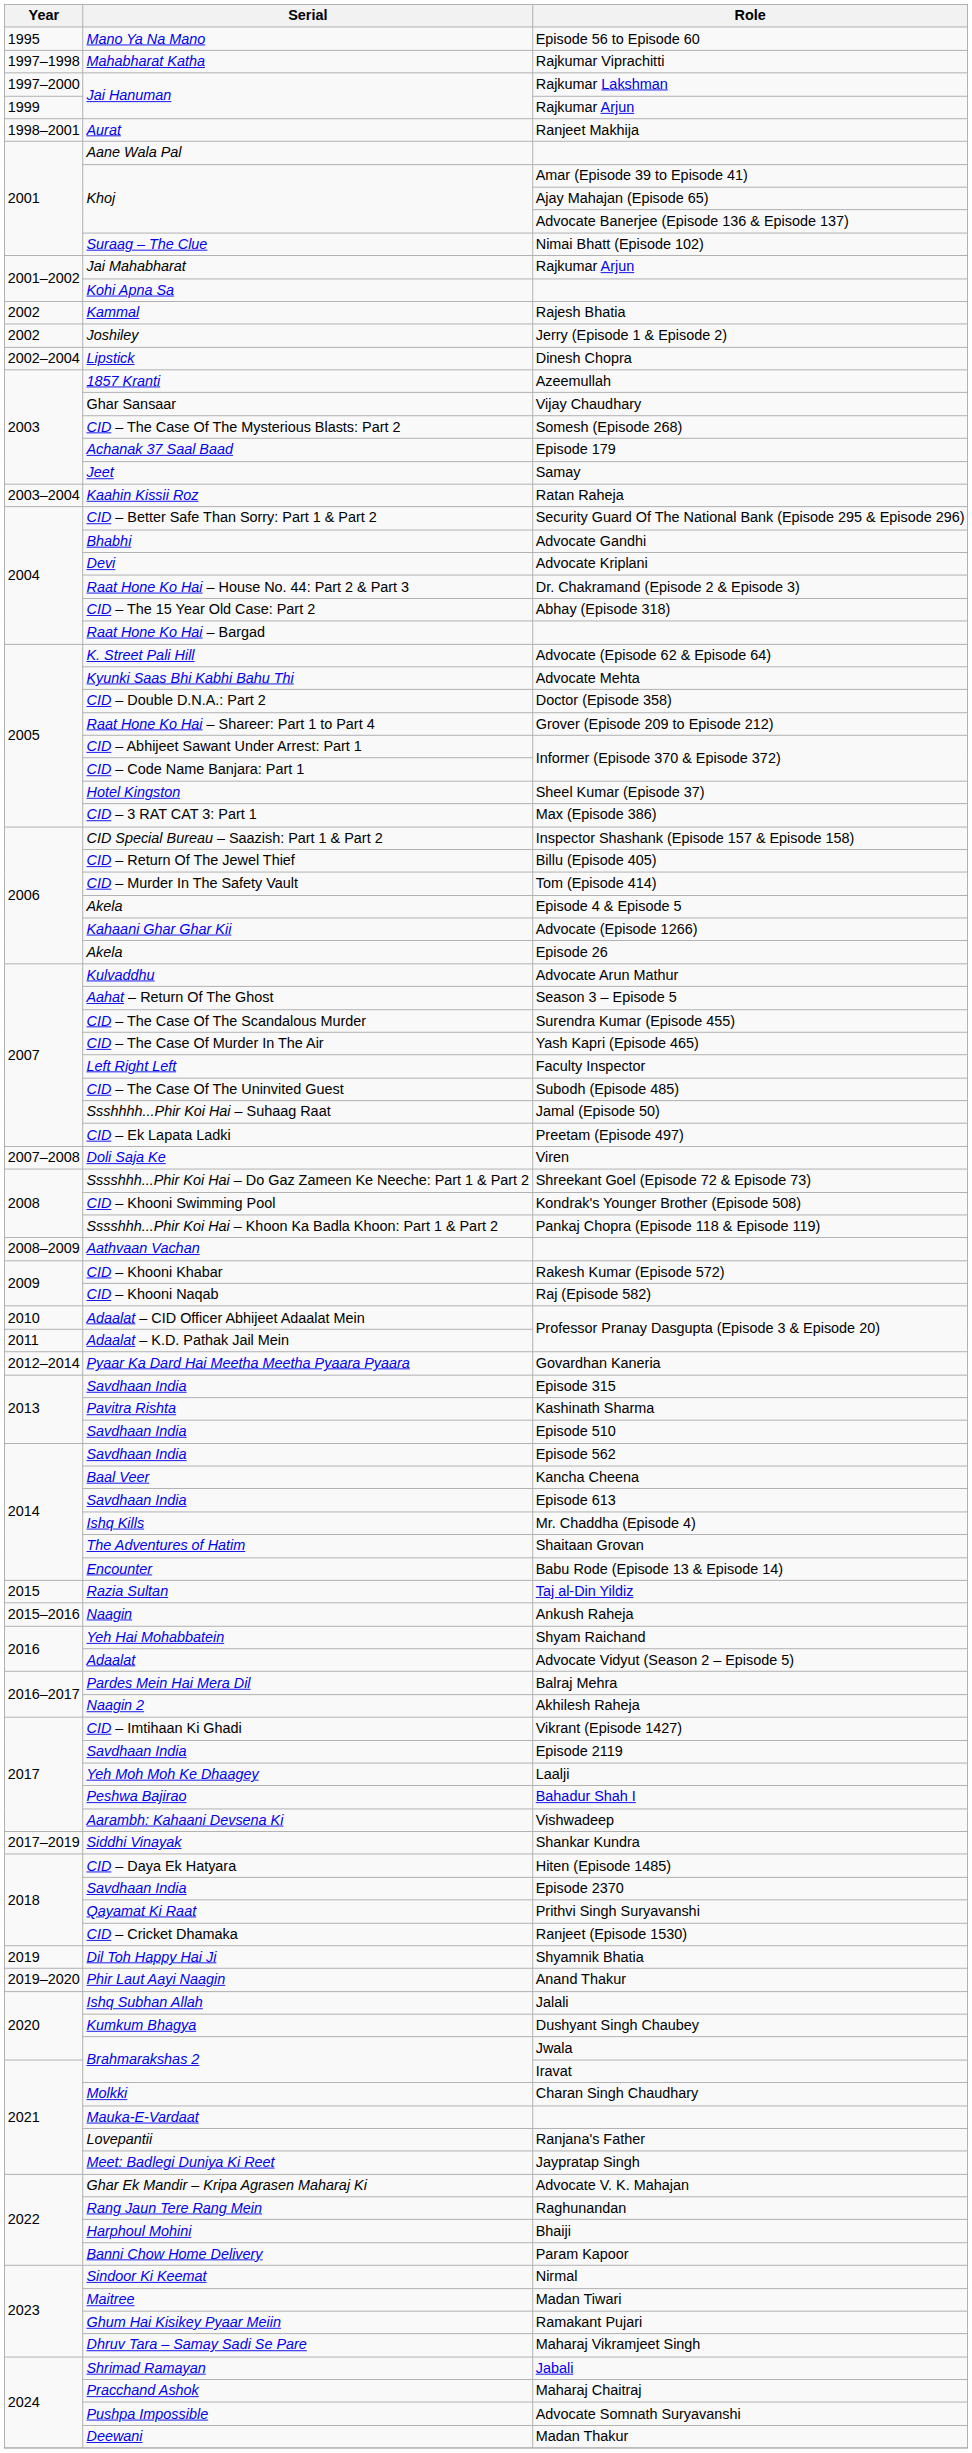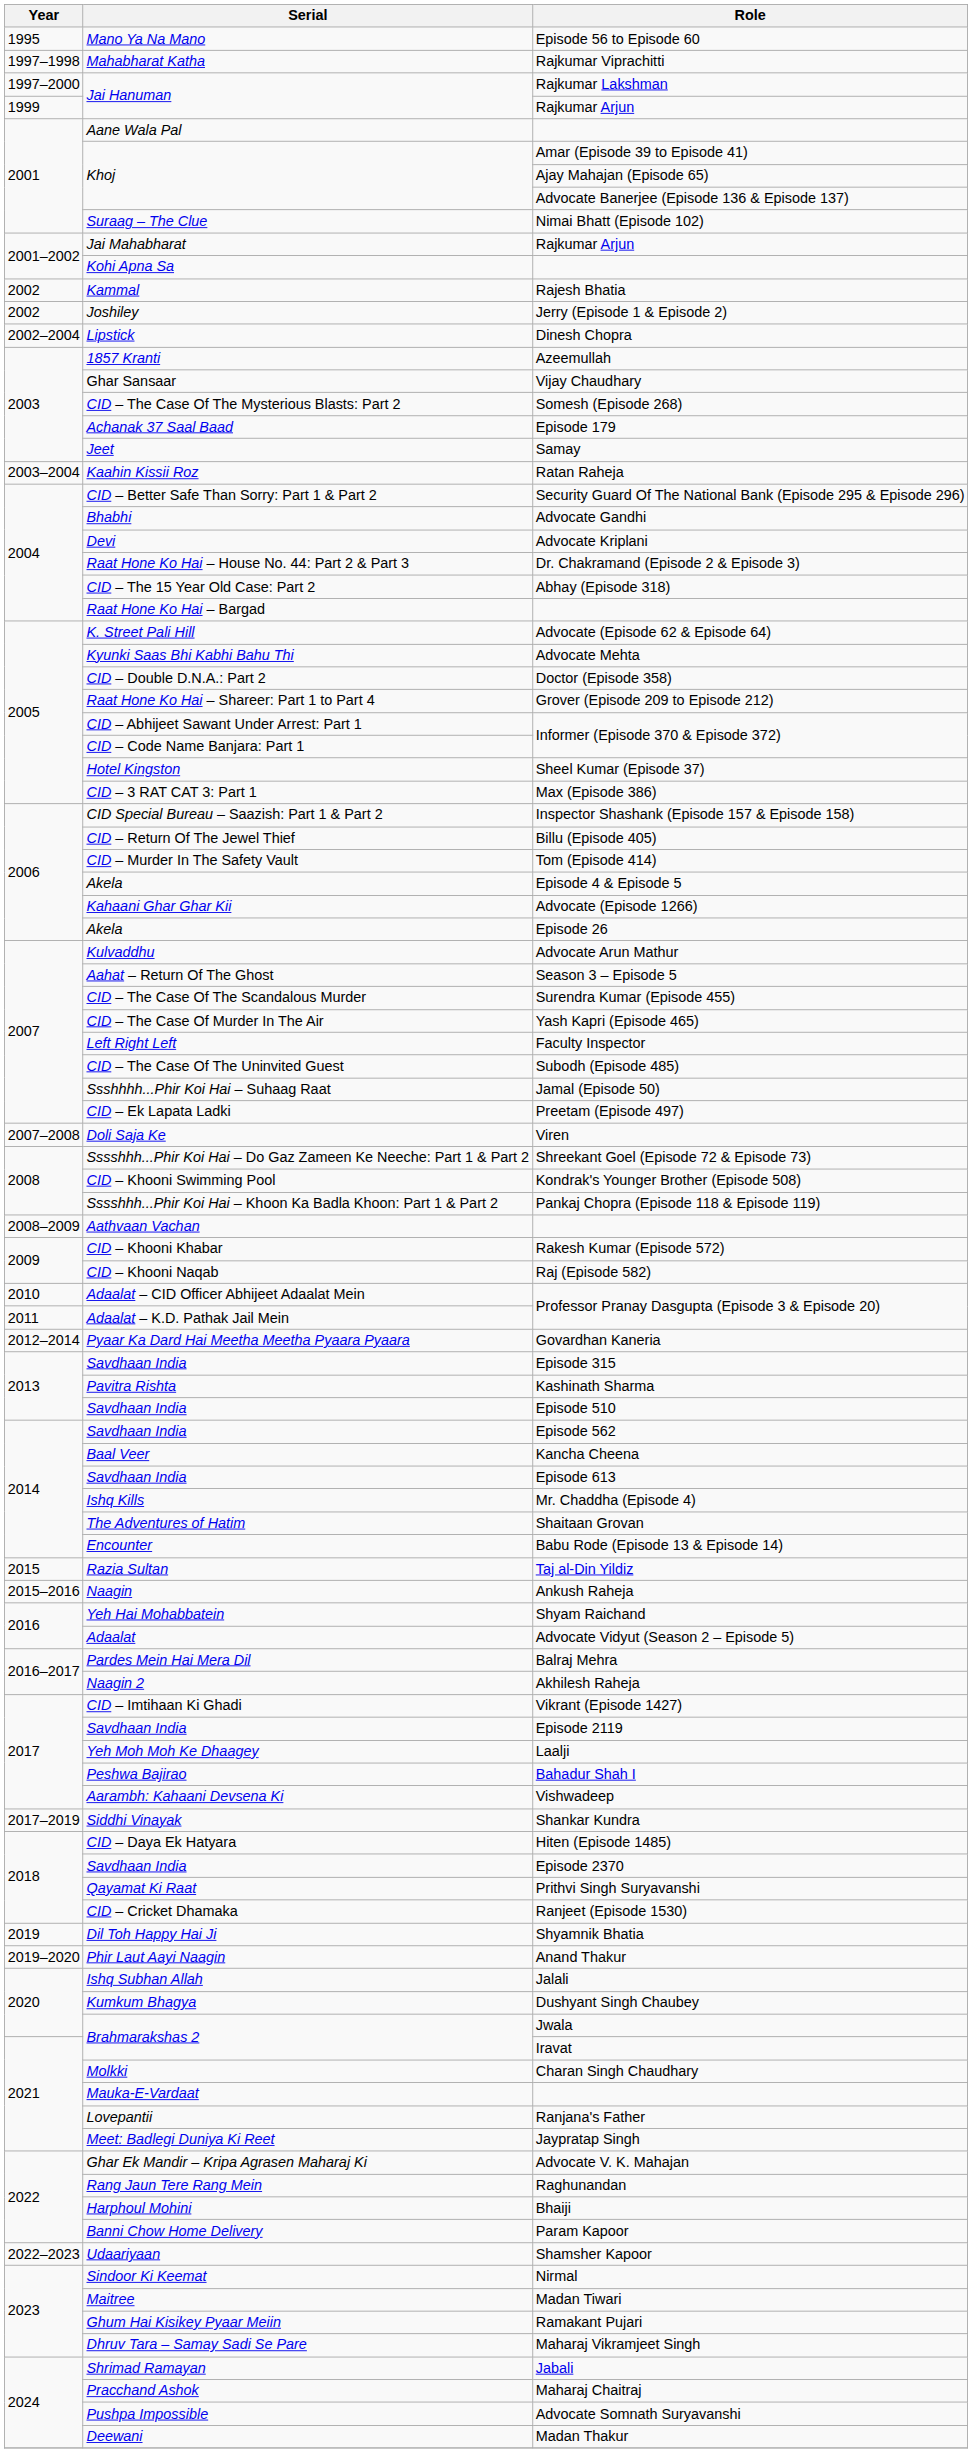 <table class="wikitable sortable">
 <tr>
 <th>Year</th>
 <th>Serial</th>
 <th>Role</th>
 </tr>
 <tr>
 <td>1995</td>
 <td><em><a href='#'> Mano Ya Na Mano</a></em></td>
 <td>Episode 56 to Episode 60</td>
 </tr>
 <tr>
 <td>1997–1998</td>
 <td><em><a href='#'>Mahabharat Katha</a></em></td>
 <td>Rajkumar Viprachitti</td>
 </tr>
 <tr>
 <td>1997–2000</td>
 <td rowspan= "2"><em><a href='#'>Jai Hanuman</a></em></td>
 <td>Rajkumar <a href='#'>Lakshman</a></td>
 </tr>
 <tr>
 <td>1999</td>
 <td>Rajkumar <a href='#'> Arjun</a></td>
-</tr>
-<tr>
-<td>1998–2001</td>
-<td><em><a href='#'>Aurat</a></em></td>
-<td>Ranjeet Makhija</td>
 </tr>
 <tr>
 <td rowspan = "5">2001</td>
 <td><em>Aane Wala Pal</em></td>
 <td></td>
 </tr>
 <tr>
 <td rowspan = "3"><em>Khoj</em></td>
 <td>Amar (Episode 39 to Episode 41)</td>
 </tr>
 <tr>
 <td>Ajay Mahajan (Episode 65)</td>
 </tr>
 <tr>
 <td>Advocate Banerjee (Episode 136 & Episode 137)</td>
 </tr>
 <tr>
 <td><em><a href='#'>Suraag – The Clue</a></em></td>
 <td>Nimai Bhatt (Episode 102)</td>
 </tr>
 <tr>
 <td rowspan = "2">2001–2002</td>
 <td><em>Jai Mahabharat</em></td>
 <td>Rajkumar <a href='#'> Arjun</a></td>
 </tr>
 <tr>
 <td><em><a href='#'>Kohi Apna Sa</a></em></td>
 <td></td>
 </tr>
 <tr>
 <td>2002</td>
 <td><em><a href='#'>Kammal</a></em></td>
 <td>Rajesh Bhatia</td>
 </tr>
 <tr>
 <td>2002</td>
 <td><em>Joshiley</em></td>
 <td>Jerry (Episode 1 & Episode 2)</td>
 </tr>
 <tr>
 <td>2002–2004</td>
 <td><em><a href='#'> Lipstick</a></em></td>
 <td>Dinesh Chopra</td>
 </tr>
 <tr>
 <td rowspan = "5">2003</td>
 <td><em><a href='#'>1857 Kranti</a></em></td>
 <td>Azeemullah</td>
 </tr>
 <tr>
 <td>Ghar Sansaar</td>
 <td>Vijay Chaudhary</td>
 </tr>
 <tr>
 <td><em><a href='#'> CID</a></em> – The Case Of The Mysterious Blasts: Part 2</td>
 <td>Somesh (Episode 268)</td>
 </tr>
 <tr>
 <td><em><a href='#'>Achanak 37 Saal Baad</a></em></td>
 <td>Episode 179</td>
 </tr>
 <tr>
 <td><em><a href='#'> Jeet</a></em></td>
 <td>Samay</td>
 </tr>
 <tr>
 <td>2003–2004</td>
 <td><em><a href='#'>Kaahin Kissii Roz</a></em></td>
 <td>Ratan Raheja</td>
 </tr>
 <tr>
 <td rowspan = "6">2004</td>
 <td><em><a href='#'> CID</a></em> – Better Safe Than Sorry: Part 1 & Part 2</td>
 <td>Security Guard Of The National Bank (Episode 295 & Episode 296)</td>
 </tr>
 <tr>
 <td><em><a href='#'>Bhabhi</a></em></td>
 <td>Advocate Gandhi</td>
 </tr>
 <tr>
 <td><em><a href='#'>Devi</a></em></td>
 <td>Advocate Kriplani</td>
 </tr>
 <tr>
 <td><em><a href='#'>Raat Hone Ko Hai</a></em> – House No. 44: Part 2 & Part 3</td>
 <td>Dr. Chakramand (Episode 2 & Episode 3)</td>
 </tr>
 <tr>
 <td><em><a href='#'> CID</a></em> – The 15 Year Old Case: Part 2</td>
 <td>Abhay (Episode 318)</td>
 </tr>
 <tr>
 <td><em><a href='#'>Raat Hone Ko Hai</a></em> – Bargad</td>
 <td></td>
 </tr>
 <tr>
 <td rowspan = "8">2005</td>
 <td><em><a href='#'>K. Street Pali Hill</a></em></td>
 <td>Advocate (Episode 62 & Episode 64)</td>
 </tr>
 <tr>
 <td><em><a href='#'>Kyunki Saas Bhi Kabhi Bahu Thi</a></em></td>
 <td>Advocate Mehta</td>
 </tr>
 <tr>
 <td><em><a href='#'> CID</a></em> – Double D.N.A.: Part 2</td>
 <td>Doctor (Episode 358)</td>
 </tr>
 <tr>
 <td><em><a href='#'>Raat Hone Ko Hai</a></em> – Shareer: Part 1 to Part 4</td>
 <td>Grover (Episode 209 to Episode 212)</td>
 </tr>
 <tr>
 <td><em><a href='#'> CID</a></em> – Abhijeet Sawant Under Arrest: Part 1</td>
 <td rowspan = "2">Informer (Episode 370 & Episode 372)</td>
 </tr>
 <tr>
 <td><em><a href='#'> CID</a></em> – Code Name Banjara: Part 1</td>
 </tr>
 <tr>
 <td><em><a href='#'>Hotel Kingston</a></em></td>
 <td>Sheel Kumar (Episode 37)</td>
 </tr>
 <tr>
 <td><em><a href='#'> CID</a></em> – 3 RAT CAT 3: Part 1</td>
 <td>Max (Episode 386)</td>
 </tr>
 <tr>
 <td rowspan = "6">2006</td>
 <td><em>CID Special Bureau</em> – Saazish: Part 1 & Part 2</td>
 <td>Inspector Shashank (Episode 157 & Episode 158)</td>
 </tr>
 <tr>
 <td><em><a href='#'> CID</a></em> – Return Of The Jewel Thief</td>
 <td>Billu (Episode 405)</td>
 </tr>
 <tr>
 <td><em><a href='#'> CID</a></em> – Murder In The Safety Vault</td>
 <td>Tom (Episode 414)</td>
 </tr>
 <tr>
 <td><em>Akela</em></td>
 <td>Episode 4 & Episode 5</td>
 </tr>
 <tr>
 <td><em><a href='#'>Kahaani Ghar Ghar Kii</a></em></td>
 <td>Advocate (Episode 1266)</td>
 </tr>
 <tr>
 <td><em>Akela</em></td>
 <td>Episode 26</td>
 </tr>
 <tr>
 <td rowspan = "8">2007</td>
 <td><em><a href='#'>Kulvaddhu</a></em></td>
 <td>Advocate Arun Mathur</td>
 </tr>
 <tr>
 <td><em><a href='#'> Aahat</a></em> – Return Of The Ghost</td>
 <td>Season 3 – Episode 5</td>
 </tr>
 <tr>
 <td><em><a href='#'> CID</a></em> – The Case Of The Scandalous Murder</td>
 <td>Surendra Kumar (Episode 455)</td>
 </tr>
 <tr>
 <td><em><a href='#'> CID</a></em> – The Case Of Murder In The Air</td>
 <td>Yash Kapri (Episode 465)</td>
 </tr>
 <tr>
 <td><em><a href='#'>Left Right Left</a></em></td>
 <td>Faculty Inspector</td>
 </tr>
 <tr>
 <td><em><a href='#'> CID</a></em> – The Case Of The Uninvited Guest</td>
 <td>Subodh (Episode 485)</td>
 </tr>
 <tr>
 <td><em>Ssshhhh...Phir Koi Hai</em> – Suhaag Raat</td>
 <td>Jamal (Episode 50)</td>
 </tr>
 <tr>
 <td><em><a href='#'> CID</a></em> – Ek Lapata Ladki</td>
 <td>Preetam (Episode 497)</td>
 </tr>
 <tr>
 <td>2007–2008</td>
 <td><em><a href='#'>Doli Saja Ke</a></em></td>
 <td>Viren</td>
 </tr>
 <tr>
 <td rowspan = "3">2008</td>
 <td><em>Sssshhh...Phir Koi Hai</em> – Do Gaz Zameen Ke Neeche: Part 1 & Part 2</td>
 <td>Shreekant Goel (Episode 72 & Episode 73)</td>
 </tr>
 <tr>
 <td><em><a href='#'> CID</a></em> – Khooni Swimming Pool</td>
 <td>Kondrak's Younger Brother (Episode 508)</td>
 </tr>
 <tr>
 <td><em>Sssshhh...Phir Koi Hai</em> – Khoon Ka Badla Khoon: Part 1 & Part 2</td>
 <td>Pankaj Chopra (Episode 118 & Episode 119)</td>
 </tr>
 <tr>
 <td>2008–2009</td>
 <td><em><a href='#'>Aathvaan Vachan</a></em></td>
 <td></td>
 </tr>
 <tr>
 <td rowspan = "2">2009</td>
 <td><em><a href='#'> CID</a></em> – Khooni Khabar</td>
 <td>Rakesh Kumar (Episode 572)</td>
 </tr>
 <tr>
 <td><em><a href='#'> CID</a></em> – Khooni Naqab</td>
 <td>Raj (Episode 582)</td>
 </tr>
 <tr>
 <td>2010</td>
 <td><em><a href='#'> Adaalat</a></em> – CID Officer Abhijeet Adaalat Mein</td>
 <td rowspan = "2">Professor Pranay Dasgupta (Episode 3 & Episode 20)</td>
 </tr>
 <tr>
 <td>2011</td>
 <td><em><a href='#'> Adaalat</a></em> – K.D. Pathak Jail Mein</td>
 </tr>
 <tr>
 <td>2012–2014</td>
 <td><em><a href='#'>Pyaar Ka Dard Hai Meetha Meetha Pyaara Pyaara</a></em></td>
 <td>Govardhan Kaneria</td>
 </tr>
 <tr>
 <td rowspan = "3">2013</td>
 <td><em><a href='#'>Savdhaan India</a></em></td>
 <td>Episode 315</td>
 </tr>
 <tr>
 <td><em><a href='#'>Pavitra Rishta</a></em></td>
 <td>Kashinath Sharma</td>
 </tr>
 <tr>
 <td><em><a href='#'>Savdhaan India</a></em></td>
 <td>Episode 510</td>
 </tr>
 <tr>
 <td rowspan = "6">2014</td>
 <td><em><a href='#'>Savdhaan India</a></em></td>
 <td>Episode 562</td>
 </tr>
 <tr>
 <td><em><a href='#'>Baal Veer</a></em></td>
 <td>Kancha Cheena</td>
 </tr>
 <tr>
 <td><em><a href='#'>Savdhaan India</a></em></td>
 <td>Episode 613</td>
 </tr>
 <tr>
 <td><em><a href='#'>Ishq Kills</a></em></td>
 <td>Mr. Chaddha (Episode 4)</td>
 </tr>
 <tr>
 <td><em><a href='#'>The Adventures of Hatim</a></em></td>
 <td>Shaitaan Grovan</td>
 </tr>
 <tr>
 <td><em><a href='#'> Encounter</a></em></td>
 <td>Babu Rode (Episode 13 & Episode 14)</td>
 </tr>
 <tr>
 <td>2015</td>
 <td><em><a href='#'>Razia Sultan</a></em></td>
 <td><a href='#'>Taj al-Din Yildiz</a></td>
 </tr>
 <tr>
 <td>2015–2016</td>
 <td><em><a href='#'>Naagin</a></em></td>
 <td>Ankush Raheja</td>
 </tr>
 <tr>
 <td rowspan = "2">2016</td>
 <td><em><a href='#'>Yeh Hai Mohabbatein</a></em></td>
 <td>Shyam Raichand</td>
 </tr>
 <tr>
 <td><em><a href='#'> Adaalat</a></em></td>
 <td>Advocate Vidyut (Season 2 – Episode 5)</td>
 </tr>
 <tr>
 <td rowspan = "2">2016–2017</td>
 <td><em><a href='#'>Pardes Mein Hai Mera Dil</a></em></td>
 <td>Balraj Mehra</td>
 </tr>
 <tr>
 <td><em><a href='#'>Naagin 2</a></em></td>
 <td>Akhilesh Raheja</td>
 </tr>
 <tr>
 <td rowspan = "5">2017</td>
 <td><em><a href='#'> CID</a></em> – Imtihaan Ki Ghadi</td>
 <td>Vikrant (Episode 1427)</td>
 </tr>
 <tr>
 <td><em><a href='#'>Savdhaan India</a></em></td>
 <td>Episode 2119</td>
 </tr>
 <tr>
 <td><em><a href='#'>Yeh Moh Moh Ke Dhaagey</a></em></td>
 <td>Laalji</td>
 </tr>
 <tr>
 <td><em><a href='#'>Peshwa Bajirao</a></em></td>
 <td><a href='#'>Bahadur Shah I</a></td>
 </tr>
 <tr>
 <td><em><a href='#'>Aarambh: Kahaani Devsena Ki</a></em></td>
 <td>Vishwadeep</td>
 </tr>
 <tr>
 <td>2017–2019</td>
 <td><em><a href='#'>Siddhi Vinayak</a></em></td>
 <td>Shankar Kundra</td>
 </tr>
 <tr>
 <td rowspan = "4">2018</td>
 <td><em><a href='#'> CID</a></em> – Daya Ek Hatyara</td>
 <td>Hiten (Episode 1485)</td>
 </tr>
 <tr>
 <td><em><a href='#'>Savdhaan India</a></em></td>
 <td>Episode 2370</td>
 </tr>
 <tr>
 <td><em><a href='#'>Qayamat Ki Raat</a></em></td>
 <td>Prithvi Singh Suryavanshi</td>
 </tr>
 <tr>
 <td><em><a href='#'> CID</a></em> – Cricket Dhamaka</td>
 <td>Ranjeet (Episode 1530)</td>
 </tr>
 <tr>
 <td>2019</td>
 <td><em><a href='#'>Dil Toh Happy Hai Ji</a></em></td>
 <td>Shyamnik Bhatia</td>
 </tr>
 <tr>
 <td>2019–2020</td>
 <td><em><a href='#'>Phir Laut Aayi Naagin</a></em></td>
 <td>Anand Thakur</td>
 </tr>
 <tr>
 <td rowspan = "3">2020</td>
 <td><em><a href='#'>Ishq Subhan Allah</a></em></td>
 <td>Jalali</td>
 </tr>
 <tr>
 <td><em><a href='#'>Kumkum Bhagya</a></em></td>
 <td>Dushyant Singh Chaubey</td>
 </tr>
 <tr>
 <td rowspan = "2"><em><a href='#'>Brahmarakshas 2</a></em></td>
 <td>Jwala</td>
 </tr>
 <tr>
 <td rowspan = "5">2021</td>
 <td>Iravat</td>
 </tr>
 <tr>
 <td><em><a href='#'>Molkki</a></em></td>
 <td>Charan Singh Chaudhary</td>
 </tr>
 <tr>
 <td><em><a href='#'>Mauka-E-Vardaat</a></em></td>
 <td></td>
 </tr>
 <tr>
 <td><em>Lovepantii</em></td>
 <td>Ranjana's Father</td>
 </tr>
 <tr>
 <td><em><a href='#'>Meet: Badlegi Duniya Ki Reet</a></em></td>
 <td>Jaypratap Singh</td>
 </tr>
 <tr>
 <td rowspan = "4">2022</td>
 <td><em>Ghar Ek Mandir – Kripa Agrasen Maharaj Ki</em></td>
 <td>Advocate V. K. Mahajan</td>
 </tr>
 <tr>
 <td><em><a href='#'>Rang Jaun Tere Rang Mein</a></em></td>
 <td>Raghunandan</td>
 </tr>
 <tr>
 <td><em><a href='#'>Harphoul Mohini</a></em></td>
 <td>Bhaiji</td>
 </tr>
 <tr>
 <td><em><a href='#'>Banni Chow Home Delivery</a></em></td>
 <td>Param Kapoor</td>
 </tr>
 <tr>
+<td>2022–2023</td>
+<td><em><a href='#'>Udaariyaan</a></em></td>
+<td>Shamsher Kapoor</td>
+</tr>
+<tr>
 <td rowspan = "4">2023</td>
 <td><em><a href='#'>Sindoor Ki Keemat</a></em></td>
 <td>Nirmal</td>
 </tr>
 <tr>
 <td><em><a href='#'> Maitree</a></em></td>
 <td>Madan Tiwari</td>
 </tr>
 <tr>
 <td><em><a href='#'>Ghum Hai Kisikey Pyaar Meiin</a></em></td>
 <td>Ramakant Pujari</td>
 </tr>
 <tr>
 <td><em><a href='#'>Dhruv Tara – Samay Sadi Se Pare</a></em></td>
 <td>Maharaj Vikramjeet Singh</td>
 </tr>
 <tr>
 <td rowspan="4">2024</td>
 <td><em><a href='#'>Shrimad Ramayan</a></em></td>
 <td><a href='#'>Jabali</a></td>
 </tr>
 <tr>
 <td><em><a href='#'>Pracchand Ashok</a></em></td>
 <td>Maharaj Chaitraj</td>
 </tr>
 <tr>
 <td><em><a href='#'>Pushpa Impossible</a></em></td>
 <td>Advocate Somnath Suryavanshi</td>
 </tr>
 <tr>
 <td><em><a href='#'>Deewani</a></em></td>
 <td>Madan Thakur</td>
 </tr>
 <tr>
 </tr>
 </table>
